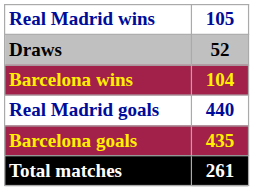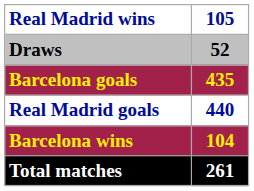 <table class="wikitable">
 <tr style="color:#000c99; background:#fff;">
 <td style="width:150px;"><strong>Real Madrid wins</strong></td>
 <td style="color:#000c99; background:#fff; text-align:center; width:40px;"><strong>105</strong></td>
 </tr>
 <tr style="color:#000; background:silver;">
 <td><strong>Draws</strong></td>
 <td style="color:#000; background:silver; text-align:center;"><strong>52</strong></td>
 </tr>
 <tr style="color:#fff000;">
-<td style="background:#A2214B"><strong>Barcelona wins</strong></td>
-<td style="color:#fff000; background:#A2214B; text-align: center;"><strong>104</strong></td>
+<td style="background:#A2214B"><strong>Barcelona goals</strong></td>
+<td style="color:#fff000; background:#A2214B; text-align: center;"><strong>435</strong></td>
 </tr>
 <tr style="color:#000c99; background:#fff;">
 <td style="width:150px;"><strong>Real Madrid goals</strong></td>
 <td style="color:#000c99; background:#fff; text-align:center;"><strong>440</strong></td>
 </tr>
 <tr style="color:#fff000;">
-<td style="background:#A2214B"><strong>Barcelona goals</strong></td>
-<td style="color:#fff000; background:#A2214B; text-align: center;"><strong>435</strong></td>
+<td style="background:#A2214B"><strong>Barcelona wins</strong></td>
+<td style="color:#fff000; background:#A2214B; text-align: center;"><strong>104</strong></td>
 </tr>
 <tr style="color:#fff; background:#000;">
 <td><strong>Total matches</strong></td>
 <td style="color:#fff; background:#000; text-align:center;"><strong>261</strong></td>
 </tr>
 </table>
